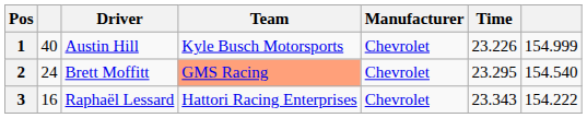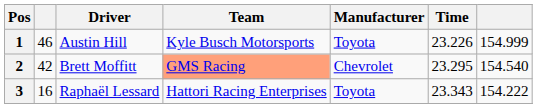 <table class="wikitable" style="font-size:95%">
 <tr>
 <th>Pos</th>
 <th></th>
 <th>Driver</th>
 <th>Team</th>
 <th>Manufacturer</th>
 <th>Time</th>
 <th></th>
 </tr>
 <tr>
 <th>1</th>
-<td>40</td>
+<td>46</td>
 <td><a href='#'>Austin Hill</a></td>
 <td><a href='#'>Kyle Busch Motorsports</a></td>
-<td><a href='#'>Chevrolet</a></td>
+<td><a href='#'>Toyota</a></td>
 <td>23.226</td>
 <td>154.999</td>
 </tr>
 <tr>
 <th>2</th>
-<td>24</td>
+<td>42</td>
 <td><a href='#'>Brett Moffitt</a></td>
 <td style="background: lightsalmon;"><a href='#'>GMS Racing</a></td>
 <td><a href='#'>Chevrolet</a></td>
 <td>23.295</td>
 <td>154.540</td>
 </tr>
 <tr>
 <th>3</th>
 <td>16</td>
 <td><a href='#'>Raphaël Lessard</a></td>
 <td><a href='#'>Hattori Racing Enterprises</a></td>
-<td><a href='#'>Chevrolet</a></td>
+<td><a href='#'>Toyota</a></td>
 <td>23.343</td>
 <td>154.222</td>
 </tr>
 <tr>
 </tr>
 </table>
